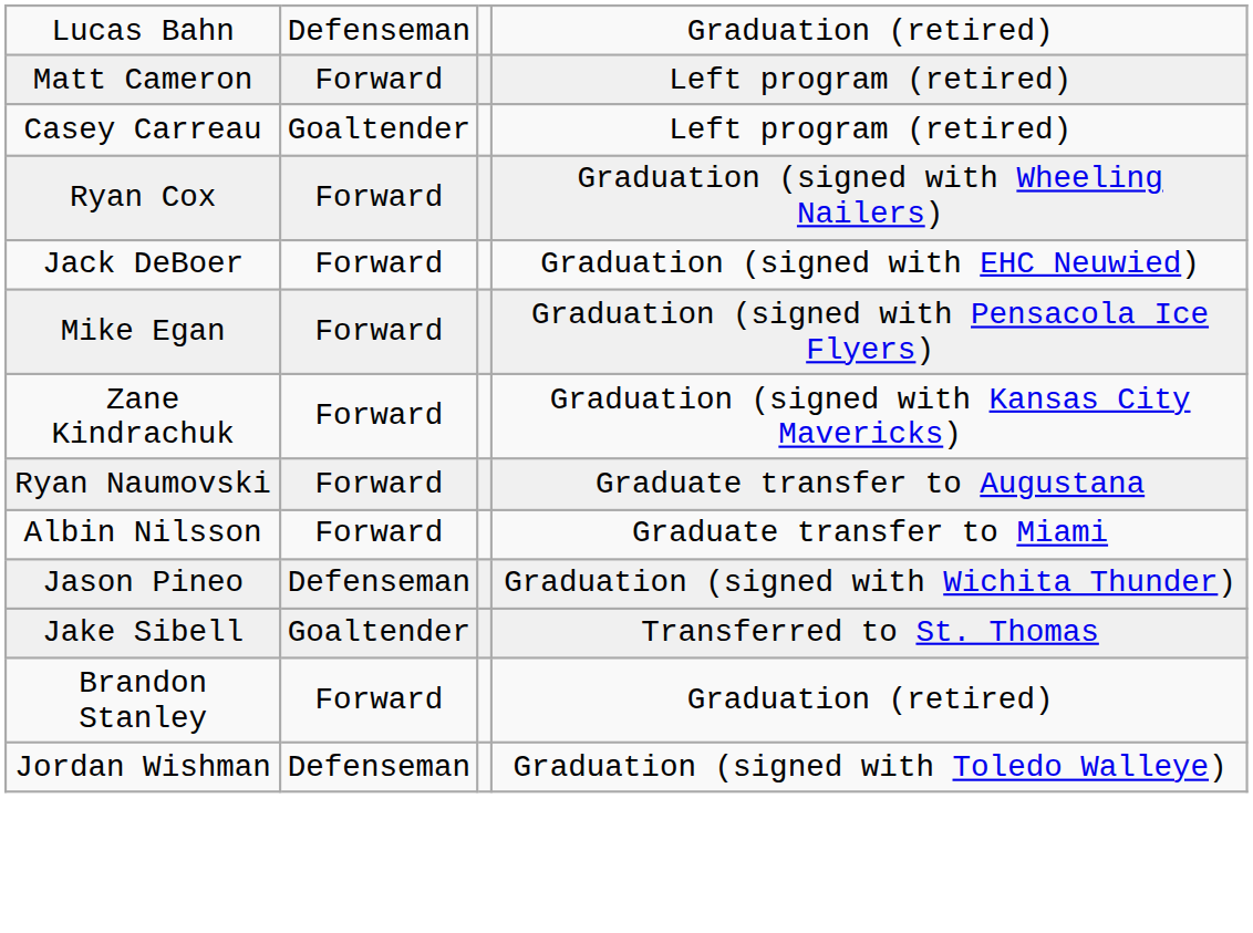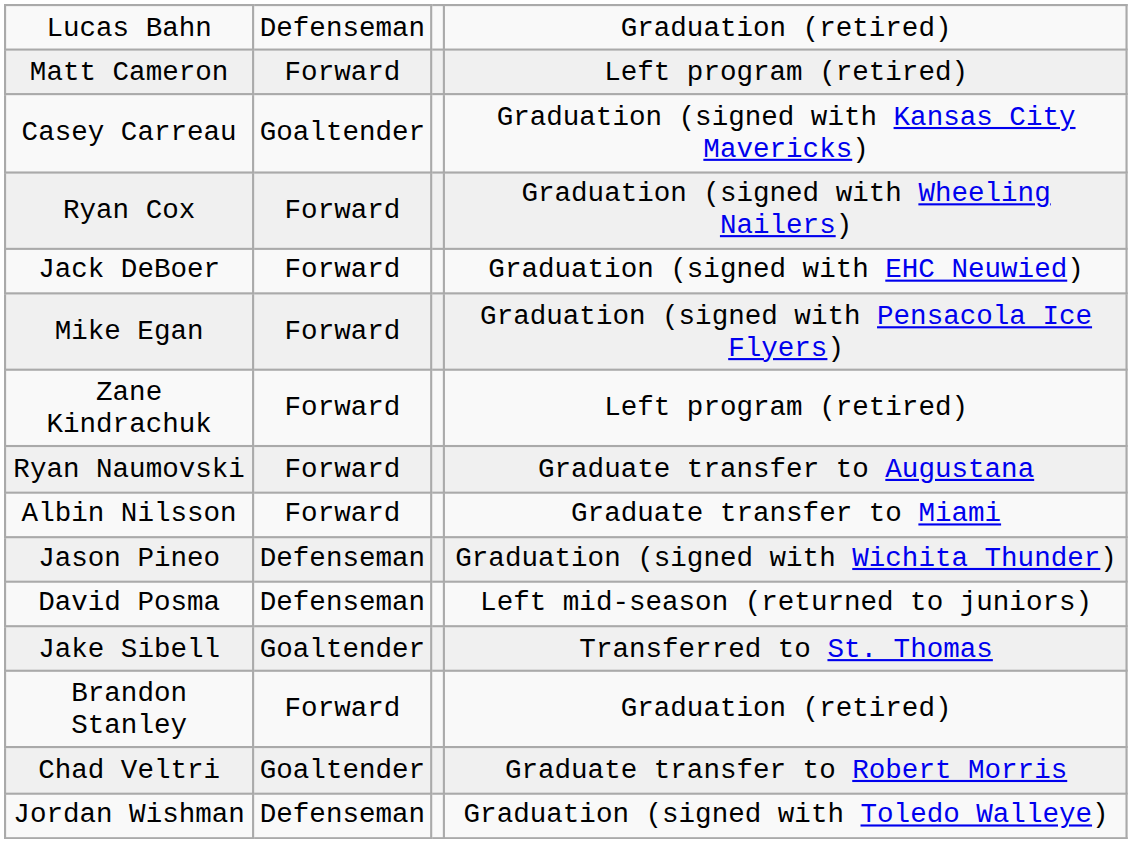 <table class="wikitable" width="60%">
 <tr align="center" bgcolor="">
 <td>Lucas Bahn</td>
 <td>Defenseman</td>
 <td></td>
 <td>Graduation (retired)</td>
 </tr>
 <tr align="center" bgcolor="f0f0f0">
 <td>Matt Cameron</td>
 <td>Forward</td>
 <td></td>
 <td>Left program (retired)</td>
 </tr>
 <tr align="center" bgcolor="">
 <td>Casey Carreau</td>
 <td>Goaltender</td>
 <td></td>
-<td>Left program (retired)</td>
+<td>Graduation (signed with <a href='#'>Kansas City Mavericks</a>)</td>
 </tr>
 <tr align="center" bgcolor="f0f0f0">
 <td>Ryan Cox</td>
 <td>Forward</td>
 <td></td>
 <td>Graduation (signed with <a href='#'>Wheeling Nailers</a>)</td>
 </tr>
 <tr align="center" bgcolor="">
 <td>Jack DeBoer</td>
 <td>Forward</td>
 <td></td>
 <td>Graduation (signed with <a href='#'>EHC Neuwied</a>)</td>
 </tr>
 <tr align="center" bgcolor="f0f0f0">
 <td>Mike Egan</td>
 <td>Forward</td>
 <td></td>
 <td>Graduation (signed with <a href='#'>Pensacola Ice Flyers</a>)</td>
 </tr>
 <tr align="center" bgcolor="">
 <td>Zane Kindrachuk</td>
 <td>Forward</td>
 <td></td>
-<td>Graduation (signed with <a href='#'>Kansas City Mavericks</a>)</td>
+<td>Left program (retired)</td>
 </tr>
 <tr align="center" bgcolor="f0f0f0">
 <td>Ryan Naumovski</td>
 <td>Forward</td>
 <td></td>
 <td>Graduate transfer to <a href='#'>Augustana</a></td>
 </tr>
 <tr align="center" bgcolor="">
 <td>Albin Nilsson</td>
 <td>Forward</td>
 <td></td>
 <td>Graduate transfer to <a href='#'>Miami</a></td>
 </tr>
 <tr align="center" bgcolor="f0f0f0">
 <td>Jason Pineo</td>
 <td>Defenseman</td>
 <td></td>
 <td>Graduation (signed with <a href='#'>Wichita Thunder</a>)</td>
 </tr>
+<tr align="center" bgcolor="">
+<td>David Posma</td>
+<td>Defenseman</td>
+<td></td>
+<td>Left mid-season (returned to juniors)</td>
+</tr>
 <tr align="center" bgcolor="f0f0f0">
 <td>Jake Sibell</td>
 <td>Goaltender</td>
 <td></td>
 <td>Transferred to <a href='#'>St. Thomas</a></td>
 </tr>
 <tr align="center" bgcolor="">
 <td>Brandon Stanley</td>
 <td>Forward</td>
 <td></td>
 <td>Graduation (retired)</td>
 </tr>
+<tr align="center" bgcolor="f0f0f0">
+<td>Chad Veltri</td>
+<td>Goaltender</td>
+<td></td>
+<td>Graduate transfer to <a href='#'>Robert Morris</a></td>
+</tr>
 <tr align="center" bgcolor="">
 <td>Jordan Wishman</td>
 <td>Defenseman</td>
 <td></td>
 <td>Graduation (signed with <a href='#'>Toledo Walleye</a>)</td>
 </tr>
 </table>
